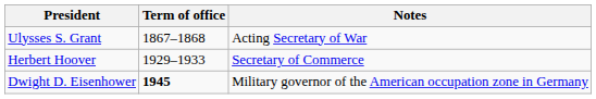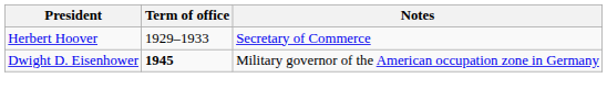 <table class="wikitable sortable">
 <tr>
 <th>President</th>
 <th>Term of office</th>
 <th>Notes</th>
-</tr>
-<tr>
-<td><a href='#'>Ulysses S. Grant</a></td>
-<td>1867–1868</td>
-<td>Acting <a href='#'>Secretary of War</a></td>
 </tr>
 <tr>
 <td><a href='#'>Herbert Hoover</a></td>
 <td>1929–1933</td>
 <td><a href='#'>Secretary of Commerce</a></td>
 </tr>
 <tr>
 <td><a href='#'>Dwight D. Eisenhower</a></td>
 <td><strong>1945</strong></td>
 <td>Military governor of the <a href='#'>American occupation zone in Germany</a></td>
 </tr>
 </table>
